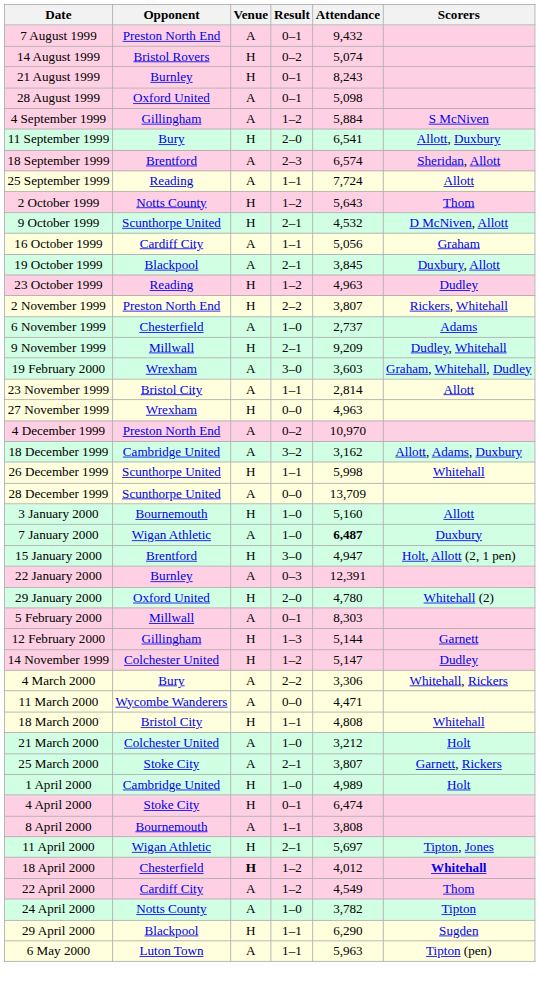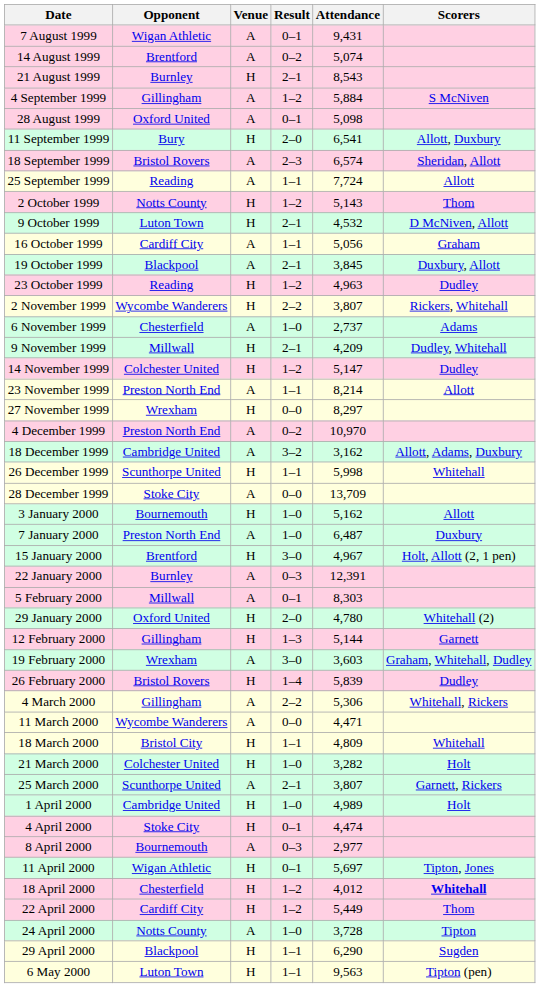 <table class="wikitable sortable" style="font-size:100%; text-align:center">
 <tr>
 <th>Date</th>
 <th>Opponent</th>
 <th>Venue</th>
 <th>Result</th>
 <th>Attendance</th>
 <th>Scorers</th>
 </tr>
 <tr style="background-color: #ffd0e3;">
 <td>7 August 1999</td>
-<td><a href='#'>Preston North End</a></td>
+<td><a href='#'>Wigan Athletic</a></td>
 <td>A</td>
 <td>0–1</td>
-<td>9,432</td>
+<td>9,431</td>
 <td></td>
 </tr>
 <tr style="background-color: #ffd0e3;">
 <td>14 August 1999</td>
-<td><a href='#'>Bristol Rovers</a></td>
-<td>H</td>
+<td><a href='#'>Brentford</a></td>
+<td>A</td>
 <td>0–2</td>
 <td>5,074</td>
 <td></td>
 </tr>
 <tr style="background-color: #ffd0e3;">
 <td>21 August 1999</td>
 <td><a href='#'>Burnley</a></td>
 <td>H</td>
-<td>0–1</td>
-<td>8,243</td>
-<td></td>
-</tr>
-<tr style="background-color: #ffd0e3;">
-<td>28 August 1999</td>
-<td><a href='#'>Oxford United</a></td>
-<td>A</td>
-<td>0–1</td>
-<td>5,098</td>
+<td>2–1</td>
+<td>8,543</td>
 <td></td>
 </tr>
 <tr style="background-color: #ffd0e3;">
 <td>4 September 1999</td>
 <td><a href='#'>Gillingham</a></td>
 <td>A</td>
 <td>1–2</td>
 <td>5,884</td>
 <td><a href='#'>S McNiven</a></td>
+</tr>
+<tr style="background-color: #ffd0e3;">
+<td>28 August 1999</td>
+<td><a href='#'>Oxford United</a></td>
+<td>A</td>
+<td>0–1</td>
+<td>5,098</td>
+<td></td>
 </tr>
 <tr style="background-color: #d0ffe3;">
 <td>11 September 1999</td>
 <td><a href='#'>Bury</a></td>
 <td>H</td>
 <td>2–0</td>
 <td>6,541</td>
 <td><a href='#'>Allott</a>, <a href='#'>Duxbury</a></td>
 </tr>
 <tr style="background-color: #ffd0e3;">
 <td>18 September 1999</td>
-<td><a href='#'>Brentford</a></td>
+<td><a href='#'>Bristol Rovers</a></td>
 <td>A</td>
 <td>2–3</td>
 <td>6,574</td>
 <td><a href='#'>Sheridan</a>, <a href='#'>Allott</a></td>
 </tr>
 <tr style="background-color: #ffffdd;">
 <td>25 September 1999</td>
 <td><a href='#'>Reading</a></td>
 <td>A</td>
 <td>1–1</td>
 <td>7,724</td>
 <td><a href='#'>Allott</a></td>
 </tr>
 <tr style="background-color: #ffd0e3;">
 <td>2 October 1999</td>
 <td><a href='#'>Notts County</a></td>
 <td>H</td>
 <td>1–2</td>
-<td>5,643</td>
+<td>5,143</td>
 <td><a href='#'>Thom</a></td>
 </tr>
 <tr style="background-color: #d0ffe3;">
 <td>9 October 1999</td>
-<td><a href='#'>Scunthorpe United</a></td>
+<td><a href='#'>Luton Town</a></td>
 <td>H</td>
 <td>2–1</td>
 <td>4,532</td>
 <td><a href='#'>D McNiven</a>, <a href='#'>Allott</a></td>
 </tr>
 <tr style="background-color: #ffffdd;">
 <td>16 October 1999</td>
 <td><a href='#'>Cardiff City</a></td>
 <td>A</td>
 <td>1–1</td>
 <td>5,056</td>
 <td><a href='#'>Graham</a></td>
 </tr>
 <tr style="background-color: #d0ffe3;">
 <td>19 October 1999</td>
 <td><a href='#'>Blackpool</a></td>
 <td>A</td>
 <td>2–1</td>
 <td>3,845</td>
 <td><a href='#'>Duxbury</a>, <a href='#'>Allott</a></td>
 </tr>
 <tr style="background-color: #ffd0e3;">
 <td>23 October 1999</td>
 <td><a href='#'>Reading</a></td>
 <td>H</td>
 <td>1–2</td>
 <td>4,963</td>
 <td><a href='#'>Dudley</a></td>
 </tr>
 <tr style="background-color: #ffffdd;">
 <td>2 November 1999</td>
-<td><a href='#'>Preston North End</a></td>
+<td><a href='#'>Wycombe Wanderers</a></td>
 <td>H</td>
 <td>2–2</td>
 <td>3,807</td>
 <td><a href='#'>Rickers</a>, <a href='#'>Whitehall</a></td>
 </tr>
 <tr style="background-color: #d0ffe3;">
 <td>6 November 1999</td>
 <td><a href='#'>Chesterfield</a></td>
 <td>A</td>
 <td>1–0</td>
 <td>2,737</td>
 <td><a href='#'>Adams</a></td>
 </tr>
 <tr style="background-color: #d0ffe3;">
 <td>9 November 1999</td>
 <td><a href='#'>Millwall</a></td>
 <td>H</td>
 <td>2–1</td>
-<td>9,209</td>
+<td>4,209</td>
 <td><a href='#'>Dudley</a>, <a href='#'>Whitehall</a></td>
 </tr>
-<tr style="background-color: #d0ffe3;">
-<td>19 February 2000</td>
-<td><a href='#'>Wrexham</a></td>
-<td>A</td>
-<td>3–0</td>
-<td>3,603</td>
-<td><a href='#'>Graham</a>, <a href='#'>Whitehall</a>, <a href='#'>Dudley</a></td>
+<tr style="background-color: #ffd0e3;">
+<td>14 November 1999</td>
+<td><a href='#'>Colchester United</a></td>
+<td>H</td>
+<td>1–2</td>
+<td>5,147</td>
+<td><a href='#'>Dudley</a></td>
 </tr>
 <tr style="background-color: #ffffdd;">
 <td>23 November 1999</td>
-<td><a href='#'>Bristol City</a></td>
+<td><a href='#'>Preston North End</a></td>
 <td>A</td>
 <td>1–1</td>
-<td>2,814</td>
+<td>8,214</td>
 <td><a href='#'>Allott</a></td>
 </tr>
 <tr style="background-color: #ffffdd;">
 <td>27 November 1999</td>
 <td><a href='#'>Wrexham</a></td>
 <td>H</td>
 <td>0–0</td>
-<td>4,963</td>
+<td>8,297</td>
 <td></td>
 </tr>
 <tr style="background-color: #ffd0e3;">
 <td>4 December 1999</td>
 <td><a href='#'>Preston North End</a></td>
 <td>A</td>
 <td>0–2</td>
 <td>10,970</td>
 <td></td>
 </tr>
 <tr style="background-color: #d0ffe3;">
 <td>18 December 1999</td>
 <td><a href='#'>Cambridge United</a></td>
 <td>A</td>
 <td>3–2</td>
 <td>3,162</td>
 <td><a href='#'>Allott</a>, <a href='#'>Adams</a>, <a href='#'>Duxbury</a></td>
 </tr>
 <tr style="background-color: #ffffdd;">
 <td>26 December 1999</td>
 <td><a href='#'>Scunthorpe United</a></td>
 <td>H</td>
 <td>1–1</td>
 <td>5,998</td>
 <td><a href='#'>Whitehall</a></td>
 </tr>
 <tr style="background-color: #ffffdd;">
 <td>28 December 1999</td>
-<td><a href='#'>Scunthorpe United</a></td>
+<td><a href='#'>Stoke City</a></td>
 <td>A</td>
 <td>0–0</td>
 <td>13,709</td>
 <td></td>
 </tr>
 <tr style="background-color: #d0ffe3;">
 <td>3 January 2000</td>
 <td><a href='#'>Bournemouth</a></td>
 <td>H</td>
 <td>1–0</td>
-<td>5,160</td>
+<td>5,162</td>
 <td><a href='#'>Allott</a></td>
 </tr>
 <tr style="background-color: #d0ffe3;">
 <td>7 January 2000</td>
-<td><a href='#'>Wigan Athletic</a></td>
+<td><a href='#'>Preston North End</a></td>
 <td>A</td>
 <td>1–0</td>
-<td><strong>6,487</strong></td>
+<td>6,487</td>
 <td><a href='#'>Duxbury</a></td>
 </tr>
 <tr style="background-color: #d0ffe3;">
 <td>15 January 2000</td>
 <td><a href='#'>Brentford</a></td>
 <td>H</td>
 <td>3–0</td>
-<td>4,947</td>
+<td>4,967</td>
 <td><a href='#'>Holt</a>, <a href='#'>Allott</a> (2, 1 pen)</td>
 </tr>
 <tr style="background-color: #ffd0e3;">
 <td>22 January 2000</td>
 <td><a href='#'>Burnley</a></td>
 <td>A</td>
 <td>0–3</td>
 <td>12,391</td>
+<td></td>
+</tr>
+<tr style="background-color: #ffd0e3;">
+<td>5 February 2000</td>
+<td><a href='#'>Millwall</a></td>
+<td>A</td>
+<td>0–1</td>
+<td>8,303</td>
 <td></td>
 </tr>
 <tr style="background-color: #d0ffe3;">
 <td>29 January 2000</td>
 <td><a href='#'>Oxford United</a></td>
 <td>H</td>
 <td>2–0</td>
 <td>4,780</td>
 <td><a href='#'>Whitehall</a> (2)</td>
 </tr>
 <tr style="background-color: #ffd0e3;">
-<td>5 February 2000</td>
-<td><a href='#'>Millwall</a></td>
-<td>A</td>
-<td>0–1</td>
-<td>8,303</td>
-<td></td>
-</tr>
-<tr style="background-color: #ffd0e3;">
 <td>12 February 2000</td>
 <td><a href='#'>Gillingham</a></td>
 <td>H</td>
 <td>1–3</td>
 <td>5,144</td>
 <td><a href='#'>Garnett</a></td>
 </tr>
+<tr style="background-color: #d0ffe3;">
+<td>19 February 2000</td>
+<td><a href='#'>Wrexham</a></td>
+<td>A</td>
+<td>3–0</td>
+<td>3,603</td>
+<td><a href='#'>Graham</a>, <a href='#'>Whitehall</a>, <a href='#'>Dudley</a></td>
+</tr>
 <tr style="background-color: #ffd0e3;">
-<td>14 November 1999</td>
-<td><a href='#'>Colchester United</a></td>
+<td>26 February 2000</td>
+<td><a href='#'>Bristol Rovers</a></td>
 <td>H</td>
-<td>1–2</td>
-<td>5,147</td>
+<td>1–4</td>
+<td>5,839</td>
 <td><a href='#'>Dudley</a></td>
 </tr>
 <tr style="background-color: #ffffdd;">
 <td>4 March 2000</td>
-<td><a href='#'>Bury</a></td>
+<td><a href='#'>Gillingham</a></td>
 <td>A</td>
 <td>2–2</td>
-<td>3,306</td>
+<td>5,306</td>
 <td><a href='#'>Whitehall</a>, <a href='#'>Rickers</a></td>
 </tr>
 <tr style="background-color: #ffffdd;">
 <td>11 March 2000</td>
 <td><a href='#'>Wycombe Wanderers</a></td>
 <td>A</td>
 <td>0–0</td>
 <td>4,471</td>
 <td></td>
 </tr>
 <tr style="background-color: #ffffdd;">
 <td>18 March 2000</td>
 <td><a href='#'>Bristol City</a></td>
 <td>H</td>
 <td>1–1</td>
-<td>4,808</td>
+<td>4,809</td>
 <td><a href='#'>Whitehall</a></td>
 </tr>
 <tr style="background-color: #d0ffe3;">
 <td>21 March 2000</td>
 <td><a href='#'>Colchester United</a></td>
-<td>A</td>
+<td>H</td>
 <td>1–0</td>
-<td>3,212</td>
+<td>3,282</td>
 <td><a href='#'>Holt</a></td>
 </tr>
 <tr style="background-color: #d0ffe3;">
 <td>25 March 2000</td>
-<td><a href='#'>Stoke City</a></td>
+<td><a href='#'>Scunthorpe United</a></td>
 <td>A</td>
 <td>2–1</td>
 <td>3,807</td>
 <td><a href='#'>Garnett</a>, <a href='#'>Rickers</a></td>
 </tr>
 <tr style="background-color: #d0ffe3;">
 <td>1 April 2000</td>
 <td><a href='#'>Cambridge United</a></td>
 <td>H</td>
 <td>1–0</td>
 <td>4,989</td>
 <td><a href='#'>Holt</a></td>
 </tr>
 <tr style="background-color: #ffd0e3;">
 <td>4 April 2000</td>
 <td><a href='#'>Stoke City</a></td>
 <td>H</td>
 <td>0–1</td>
-<td>6,474</td>
+<td>4,474</td>
 <td></td>
 </tr>
 <tr style="background-color: #ffd0e3;">
 <td>8 April 2000</td>
 <td><a href='#'>Bournemouth</a></td>
 <td>A</td>
-<td>1–1</td>
-<td>3,808</td>
+<td>0–3</td>
+<td>2,977</td>
 <td></td>
 </tr>
 <tr style="background-color: #d0ffe3;">
 <td>11 April 2000</td>
 <td><a href='#'>Wigan Athletic</a></td>
 <td>H</td>
-<td>2–1</td>
+<td>0–1</td>
 <td>5,697</td>
 <td><a href='#'>Tipton</a>, <a href='#'>Jones</a></td>
 </tr>
 <tr style="background-color: #ffd0e3;">
 <td>18 April 2000</td>
 <td><a href='#'>Chesterfield</a></td>
-<td><strong>H</strong></td>
+<td>H</td>
 <td>1–2</td>
 <td>4,012</td>
 <td><strong><a href='#'>Whitehall</a></strong></td>
 </tr>
 <tr style="background-color: #ffd0e3;">
 <td>22 April 2000</td>
 <td><a href='#'>Cardiff City</a></td>
-<td>A</td>
+<td>H</td>
 <td>1–2</td>
-<td>4,549</td>
+<td>5,449</td>
 <td><a href='#'>Thom</a></td>
 </tr>
 <tr style="background-color: #d0ffe3;">
 <td>24 April 2000</td>
 <td><a href='#'>Notts County</a></td>
 <td>A</td>
 <td>1–0</td>
-<td>3,782</td>
+<td>3,728</td>
 <td><a href='#'>Tipton</a></td>
 </tr>
 <tr style="background-color: #ffffdd;">
 <td>29 April 2000</td>
 <td><a href='#'>Blackpool</a></td>
 <td>H</td>
 <td>1–1</td>
 <td>6,290</td>
 <td><a href='#'>Sugden</a></td>
 </tr>
 <tr style="background-color: #ffffdd;">
 <td>6 May 2000</td>
 <td><a href='#'>Luton Town</a></td>
-<td>A</td>
+<td>H</td>
 <td>1–1</td>
-<td>5,963</td>
+<td>9,563</td>
 <td><a href='#'>Tipton</a> (pen)</td>
 </tr>
 </table>
